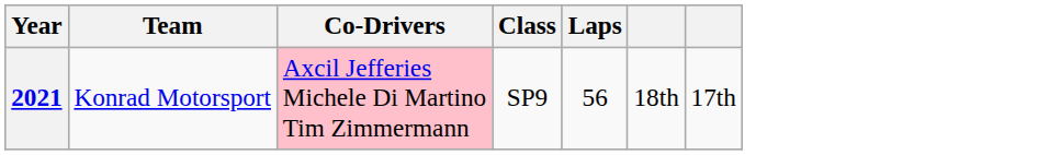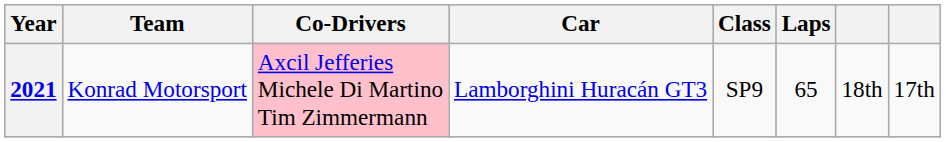 <table class="wikitable" border="1" style="text-align:center; font-size:90%;">
 <tr>
 <th>Year</th>
 <th>Team</th>
 <th>Co-Drivers</th>
+<th>Car</th>
 <th>Class</th>
 <th>Laps</th>
 <th></th>
 <th></th>
 </tr>
 <tr>
 <th><a href='#'>2021</a></th>
 <td nowrap> <a href='#'>Konrad Motorsport</a></td>
 <td align="left" nowrap style="background: pink;"> <a href='#'>Axcil Jefferies</a><br> Michele Di Martino<br> Tim Zimmermann</td>
+<td nowrap><a href='#'>Lamborghini Huracán GT3</a></td>
 <td>SP9</td>
-<td>56</td>
+<td>65</td>
 <td>18th</td>
 <td>17th</td>
 </tr>
 </table>
